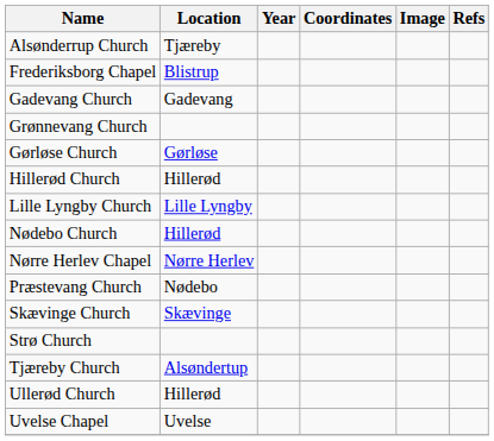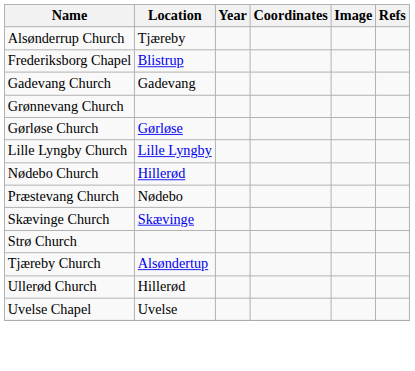 <table class="wikitable sortable">
 <tr>
 <th>Name</th>
 <th>Location</th>
 <th>Year</th>
 <th>Coordinates</th>
 <th>Image</th>
 <th>Refs</th>
 </tr>
 <tr>
 <td>Alsønderrup Church</td>
 <td>Tjæreby</td>
 <td></td>
 <td></td>
 <td></td>
 <td></td>
 </tr>
 <tr>
 <td>Frederiksborg Chapel</td>
 <td><a href='#'>Blistrup</a></td>
 <td></td>
 <td></td>
 <td></td>
 <td></td>
 </tr>
 <tr>
 <td>Gadevang Church</td>
 <td>Gadevang</td>
 <td></td>
 <td></td>
 <td></td>
 <td></td>
 </tr>
 <tr>
 <td>Grønnevang Church</td>
 <td></td>
 <td></td>
 <td></td>
 <td></td>
 <td></td>
 </tr>
 <tr>
 <td>Gørløse Church</td>
 <td><a href='#'>Gørløse</a></td>
 <td></td>
 <td></td>
 <td></td>
 <td></td>
 </tr>
 <tr>
-<td>Hillerød Church</td>
-<td>Hillerød</td>
-<td></td>
-<td></td>
-<td></td>
-<td></td>
-</tr>
-<tr>
 <td>Lille Lyngby Church</td>
 <td><a href='#'>Lille Lyngby</a></td>
 <td></td>
 <td></td>
 <td></td>
 <td></td>
 </tr>
 <tr>
 <td>Nødebo Church</td>
 <td><a href='#'>Hillerød</a></td>
-<td></td>
-<td></td>
-<td></td>
-<td></td>
-</tr>
-<tr>
-<td>Nørre Herlev Chapel</td>
-<td><a href='#'>Nørre Herlev</a></td>
 <td></td>
 <td></td>
 <td></td>
 <td></td>
 </tr>
 <tr>
 <td>Præstevang Church</td>
 <td>Nødebo</td>
 <td></td>
 <td></td>
 <td></td>
 <td></td>
 </tr>
 <tr>
 <td>Skævinge Church</td>
 <td><a href='#'>Skævinge</a></td>
 <td></td>
 <td></td>
 <td></td>
 <td></td>
 </tr>
 <tr>
 <td>Strø Church</td>
 <td></td>
 <td></td>
 <td></td>
 <td></td>
 <td></td>
 </tr>
 <tr>
 <td>Tjæreby Church</td>
 <td><a href='#'>Alsøndertup</a></td>
 <td></td>
 <td></td>
 <td></td>
 <td></td>
 </tr>
 <tr>
 <td>Ullerød Church</td>
 <td>Hillerød</td>
 <td></td>
 <td></td>
 <td></td>
 <td></td>
 </tr>
 <tr>
 <td>Uvelse Chapel</td>
 <td>Uvelse</td>
 <td></td>
 <td></td>
 <td></td>
 <td></td>
 </tr>
 <tr>
 </tr>
 </table>
